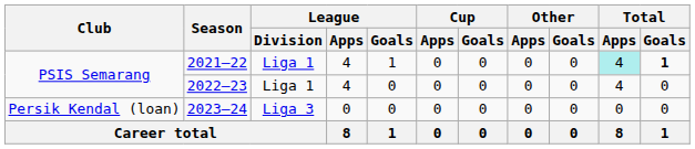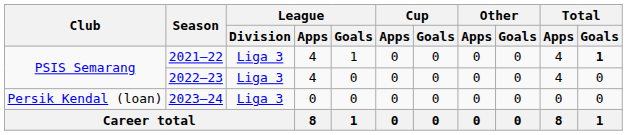 <table class="wikitable" style="text-align: center">
 <tr>
 <th rowspan="2">Club</th>
 <th rowspan="2">Season</th>
 <th colspan="3">League</th>
 <th colspan="2">Cup</th>
 <th colspan="2">Other</th>
 <th colspan="2">Total</th>
 </tr>
 <tr>
 <th>Division</th>
 <th>Apps</th>
 <th>Goals</th>
 <th>Apps</th>
 <th>Goals</th>
 <th>Apps</th>
 <th>Goals</th>
 <th>Apps</th>
 <th>Goals</th>
 </tr>
 <tr>
 <td rowspan="2"><a href='#'>PSIS Semarang</a></td>
 <td><a href='#'>2021–22</a></td>
-<td rowspan="1" valign="center"><a href='#'>Liga 1</a></td>
+<td><a href='#'>Liga 3</a></td>
 <td>4</td>
 <td>1</td>
 <td>0</td>
 <td>0</td>
 <td>0</td>
 <td>0</td>
-<td style="background: paleturquoise;">4</td>
+<td>4</td>
 <td><strong>1</strong></td>
 </tr>
 <tr>
 <td><a href='#'>2022–23</a></td>
-<td>Liga 1</td>
+<td><a href='#'>Liga 3</a></td>
 <td>4</td>
 <td>0</td>
 <td>0</td>
 <td>0</td>
 <td>0</td>
 <td>0</td>
 <td>4</td>
 <td>0</td>
 </tr>
 <tr>
 <td><a href='#'>Persik Kendal</a> (loan)</td>
 <td><a href='#'>2023–24</a></td>
 <td><a href='#'>Liga 3</a></td>
 <td>0</td>
 <td>0</td>
 <td>0</td>
 <td>0</td>
 <td>0</td>
 <td>0</td>
 <td>0</td>
 <td>0</td>
 </tr>
 <tr>
 <th colspan=3>Career total</th>
 <th>8</th>
 <th>1</th>
 <th>0</th>
 <th>0</th>
 <th>0</th>
 <th>0</th>
 <th>8</th>
 <th>1</th>
 </tr>
 </table>
